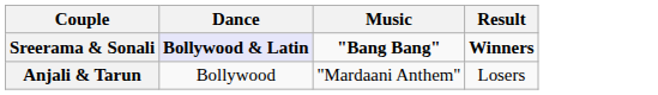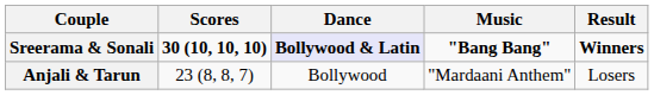 <table class="wikitable plainrowheaders sortable" style="text-align:center;">
 <tr>
 <th class="sortable" scope="col" style="text-align:center">Couple</th>
+<th>Scores</th>
 <th class="unsortable" scope="col">Dance</th>
 <th scope="col" class="unsortable">Music</th>
 <th scope="col" class="unsortable">Result</th>
 </tr>
 <tr>
 <th>Sreerama & Sonali</th>
+<td><strong>30 (10, 10, 10)</strong></td>
 <td style="background: lavender;"><strong>Bollywood & Latin</strong></td>
 <td><strong>"Bang Bang"</strong></td>
 <td><strong>Winners</strong></td>
 </tr>
 <tr>
 <th>Anjali & Tarun</th>
+<td>23 (8, 8, 7)</td>
 <td>Bollywood</td>
 <td>"Mardaani Anthem"</td>
 <td>Losers</td>
 </tr>
 </table>
